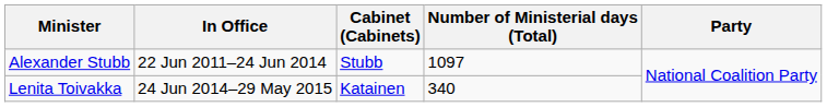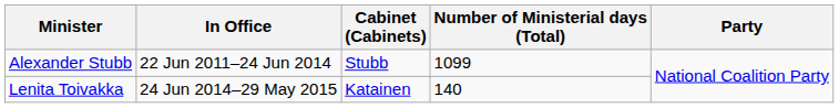 <table class="wikitable">
 <tr>
 <th>Minister</th>
 <th>In Office</th>
 <th>Cabinet<br>(Cabinets)</th>
 <th>Number of Ministerial days <br>(Total)</th>
 <th>Party</th>
 </tr>
 <tr>
 <td><a href='#'>Alexander Stubb</a></td>
 <td>22 Jun 2011–24 Jun 2014</td>
 <td><a href='#'>Stubb</a></td>
-<td>1097</td>
+<td>1099</td>
 <td rowspan=2><a href='#'>National Coalition Party</a></td>
 </tr>
 <tr>
 <td><a href='#'>Lenita Toivakka</a></td>
 <td>24 Jun 2014–29 May 2015</td>
 <td><a href='#'>Katainen</a></td>
-<td>340</td>
+<td>140</td>
 </tr>
 </table>
